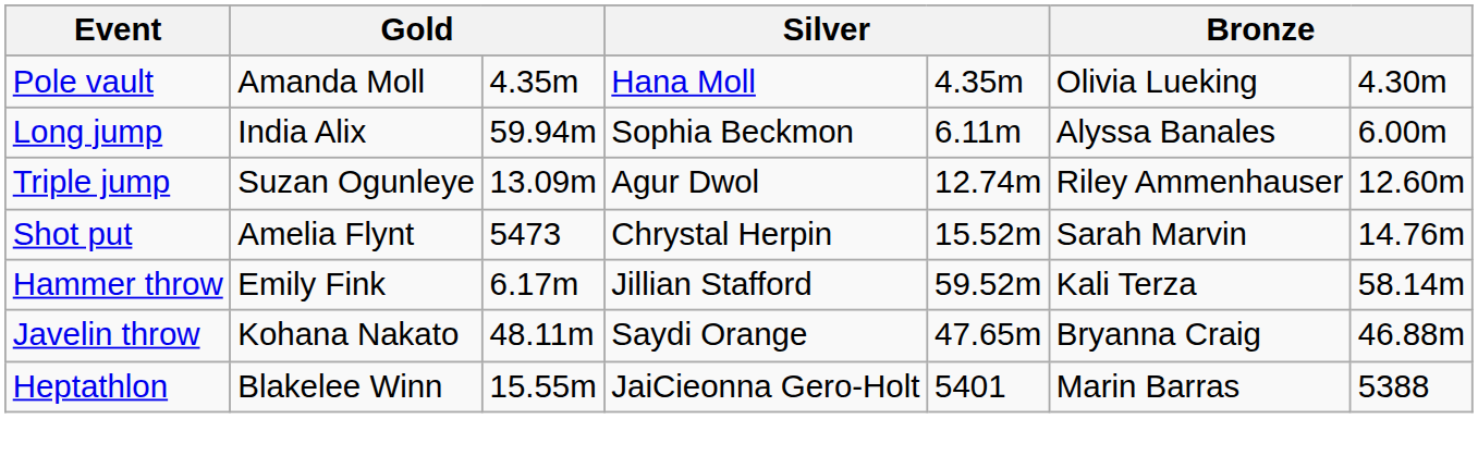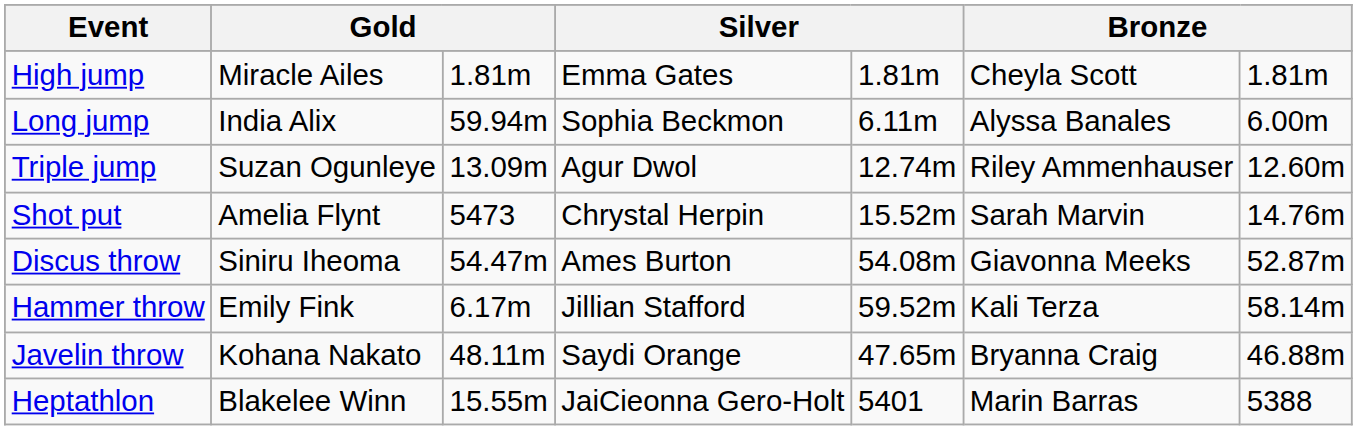 <table class="wikitable">
 <tr>
 <th>Event</th>
 <th colspan="2">Gold</th>
 <th colspan="2">Silver</th>
 <th colspan="2">Bronze</th>
 </tr>
 <tr>
-<td><a href='#'>Pole vault</a></td>
-<td>Amanda Moll</td>
-<td>4.35m</td>
-<td><a href='#'>Hana Moll</a></td>
-<td>4.35m</td>
-<td>Olivia Lueking</td>
-<td>4.30m</td>
+<td><a href='#'>High jump</a></td>
+<td>Miracle Ailes</td>
+<td>1.81m</td>
+<td>Emma Gates</td>
+<td>1.81m</td>
+<td>Cheyla Scott</td>
+<td>1.81m</td>
 </tr>
 <tr>
 <td><a href='#'>Long jump</a></td>
 <td>India Alix</td>
 <td>59.94m</td>
 <td>Sophia Beckmon</td>
 <td>6.11m</td>
 <td>Alyssa Banales</td>
 <td>6.00m</td>
 </tr>
 <tr>
 <td><a href='#'>Triple jump</a></td>
 <td>Suzan Ogunleye</td>
 <td>13.09m</td>
 <td>Agur Dwol</td>
 <td>12.74m</td>
 <td>Riley Ammenhauser</td>
 <td>12.60m</td>
 </tr>
 <tr>
 <td><a href='#'>Shot put</a></td>
 <td>Amelia Flynt</td>
 <td>5473</td>
 <td>Chrystal Herpin</td>
 <td>15.52m</td>
 <td>Sarah Marvin</td>
 <td>14.76m</td>
 </tr>
 <tr>
+<td><a href='#'>Discus throw</a></td>
+<td>Siniru Iheoma</td>
+<td>54.47m</td>
+<td>Ames Burton</td>
+<td>54.08m</td>
+<td>Giavonna Meeks</td>
+<td>52.87m</td>
+</tr>
+<tr>
 <td><a href='#'>Hammer throw</a></td>
 <td>Emily Fink</td>
 <td>6.17m</td>
 <td>Jillian Stafford</td>
 <td>59.52m</td>
 <td>Kali Terza</td>
 <td>58.14m</td>
 </tr>
 <tr>
 <td><a href='#'>Javelin throw</a></td>
 <td>Kohana Nakato</td>
 <td>48.11m</td>
 <td>Saydi Orange</td>
 <td>47.65m</td>
 <td>Bryanna Craig</td>
 <td>46.88m</td>
 </tr>
 <tr>
 <td><a href='#'>Heptathlon</a></td>
 <td>Blakelee Winn</td>
 <td>15.55m</td>
 <td>JaiCieonna Gero-Holt</td>
 <td>5401</td>
 <td>Marin Barras</td>
 <td>5388</td>
 </tr>
 </table>
